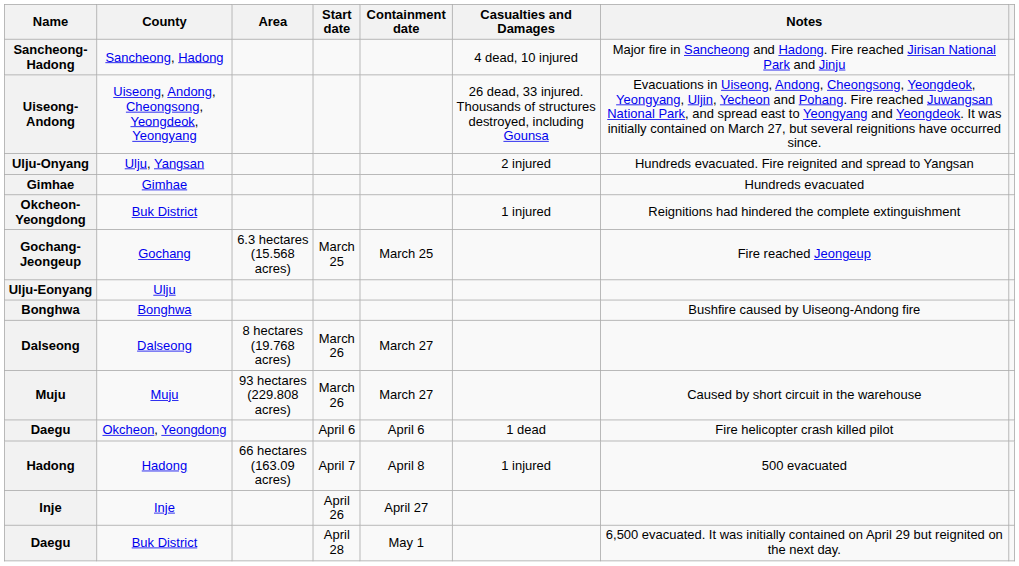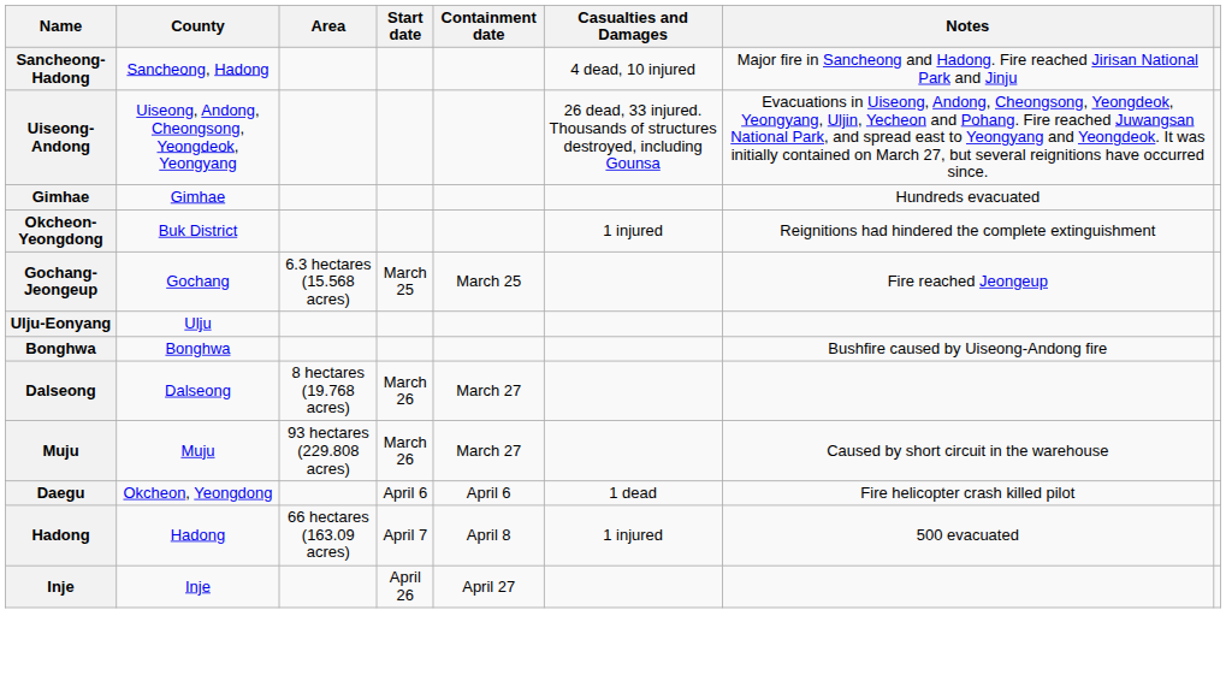 <table class="wikitable sortable plainrowheaders mw-collapsible" style="text-align:center;">
 <tr>
 <th scope="col">Name</th>
 <th scope="col">County </th>
 <th scope="col">Area</th>
 <th scope="col">Start date</th>
 <th scope="col">Containment date</th>
 <th>Casualties and Damages</th>
 <th scope="col">Notes</th>
 <th scope="col" class="unsortable"></th>
 </tr>
 <tr>
 <th scope="row">Sancheong-Hadong</th>
 <td><a href='#'>Sancheong</a>, <a href='#'>Hadong</a></td>
 <td></td>
 <td></td>
 <td></td>
 <td data-sort-value="5">4 dead, 10 injured</td>
 <td>Major fire in <a href='#'>Sancheong</a> and <a href='#'>Hadong</a>. Fire reached <a href='#'>Jirisan National Park</a> and <a href='#'>Jinju</a></td>
 <td></td>
 </tr>
 <tr>
 <th scope="row">Uiseong-Andong</th>
 <td><a href='#'>Uiseong</a>, <a href='#'>Andong</a>, <a href='#'>Cheongsong</a>, <a href='#'>Yeongdeok</a>, <a href='#'>Yeongyang</a></td>
 <td></td>
 <td></td>
 <td></td>
 <td data-sort-value="5">26 dead, 33 injured. Thousands of structures destroyed, including <a href='#'>Gounsa</a></td>
 <td>Evacuations in <a href='#'>Uiseong</a>, <a href='#'>Andong</a>, <a href='#'>Cheongsong</a>, <a href='#'>Yeongdeok</a>, <a href='#'>Yeongyang</a>, <a href='#'>Uljin</a>, <a href='#'>Yecheon</a> and <a href='#'>Pohang</a>. Fire reached <a href='#'>Juwangsan National Park</a>, and spread east to <a href='#'>Yeongyang</a> and <a href='#'>Yeongdeok</a>. It was initially contained on March 27, but several reignitions have occurred since.</td>
 <td><br></td>
-</tr>
-<tr>
-<th scope="row">Ulju-Onyang</th>
-<td><a href='#'>Ulju</a>, <a href='#'>Yangsan</a></td>
-<td></td>
-<td></td>
-<td></td>
-<td data-sort-value="5">2 injured</td>
-<td>Hundreds evacuated. Fire reignited and spread to Yangsan</td>
-<td></td>
 </tr>
 <tr>
 <th scope="row">Gimhae</th>
 <td><a href='#'>Gimhae</a></td>
 <td></td>
 <td></td>
 <td></td>
 <td data-sort-value="5"></td>
 <td>Hundreds evacuated</td>
 <td></td>
 </tr>
 <tr>
 <th scope="row">Okcheon-Yeongdong</th>
 <td><a href='#'>Buk District</a></td>
 <td></td>
 <td></td>
 <td></td>
 <td data-sort-value="5">1 injured</td>
 <td>Reignitions had hindered the complete extinguishment</td>
 <td></td>
 </tr>
 <tr>
 <th scope="row">Gochang-Jeongeup</th>
 <td><a href='#'>Gochang</a></td>
 <td>6.3 hectares (15.568 acres)</td>
 <td>March 25</td>
 <td>March 25</td>
 <td></td>
 <td>Fire reached <a href='#'>Jeongeup</a></td>
 <td></td>
 </tr>
 <tr>
 <th scope="row">Ulju-Eonyang</th>
 <td><a href='#'>Ulju</a></td>
 <td></td>
 <td></td>
 <td></td>
 <td data-sort-value="5"></td>
 <td></td>
 <td></td>
 </tr>
 <tr>
 <th scope="row">Bonghwa</th>
 <td><a href='#'>Bonghwa</a></td>
 <td></td>
 <td></td>
 <td></td>
 <td data-sort-value="5"></td>
 <td>Bushfire caused by Uiseong-Andong fire</td>
 <td></td>
 </tr>
 <tr>
 <th scope="row">Dalseong</th>
 <td><a href='#'>Dalseong</a></td>
 <td>8 hectares (19.768 acres)</td>
 <td>March 26</td>
 <td>March 27</td>
 <td></td>
 <td></td>
 <td></td>
 </tr>
 <tr>
 <th scope="row">Muju</th>
 <td><a href='#'>Muju</a></td>
 <td>93 hectares (229.808 acres)</td>
 <td>March 26</td>
 <td>March 27</td>
 <td></td>
 <td>Caused by short circuit in the warehouse</td>
 <td></td>
 </tr>
 <tr>
 <th scope="row">Daegu</th>
 <td><a href='#'>Okcheon</a>, <a href='#'>Yeongdong</a></td>
 <td></td>
 <td>April 6</td>
 <td>April 6</td>
 <td>1 dead</td>
 <td>Fire helicopter crash killed pilot</td>
 <td></td>
 </tr>
 <tr>
 <th scope="row">Hadong</th>
 <td><a href='#'>Hadong</a></td>
 <td>66 hectares (163.09 acres)</td>
 <td>April 7</td>
 <td>April 8</td>
 <td>1 injured</td>
 <td>500 evacuated</td>
 <td></td>
 </tr>
 <tr>
 <th scope="row">Inje</th>
 <td><a href='#'>Inje</a></td>
 <td></td>
 <td>April 26</td>
 <td>April 27</td>
 <td></td>
 <td></td>
 <td></td>
 </tr>
-<tr>
-<th scope="row">Daegu</th>
-<td><a href='#'>Buk District</a></td>
-<td></td>
-<td>April 28</td>
-<td>May 1</td>
-<td></td>
-<td>6,500 evacuated. It was initially contained on April 29 but reignited on the next day.</td>
-<td></td>
-</tr>
 </table>
